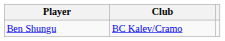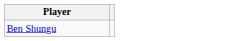 <table class="wikitable">
 <tr>
 <th width=160>Player</th>
-<th width=160>Club</th>
 <th></th>
 </tr>
 <tr>
 <td> <a href='#'>Ben Shungu</a></td>
-<td> <a href='#'>BC Kalev/Cramo</a></td>
 <td></td>
 </tr>
 </table>
